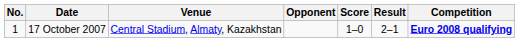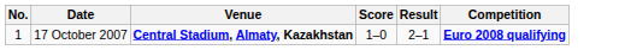 <table class="wikitable sortable">
 <tr>
 <th scope="col">No.</th>
 <th scope="col">Date</th>
 <th scope="col">Venue</th>
-<th scope="col">Opponent</th>
 <th scope="col">Score</th>
 <th scope="col">Result</th>
 <th scope="col">Competition</th>
 </tr>
 <tr>
 <td align="center">1</td>
 <td>17 October 2007</td>
-<td><a href='#'>Central Stadium</a>, <a href='#'>Almaty</a>, Kazakhstan</td>
-<td></td>
+<td><strong><a href='#'>Central Stadium</a>, <a href='#'>Almaty</a>, Kazakhstan</strong></td>
 <td align="center">1–0</td>
 <td align="center">2–1</td>
 <td><strong><a href='#'>Euro 2008 qualifying</a></strong></td>
 </tr>
 </table>
